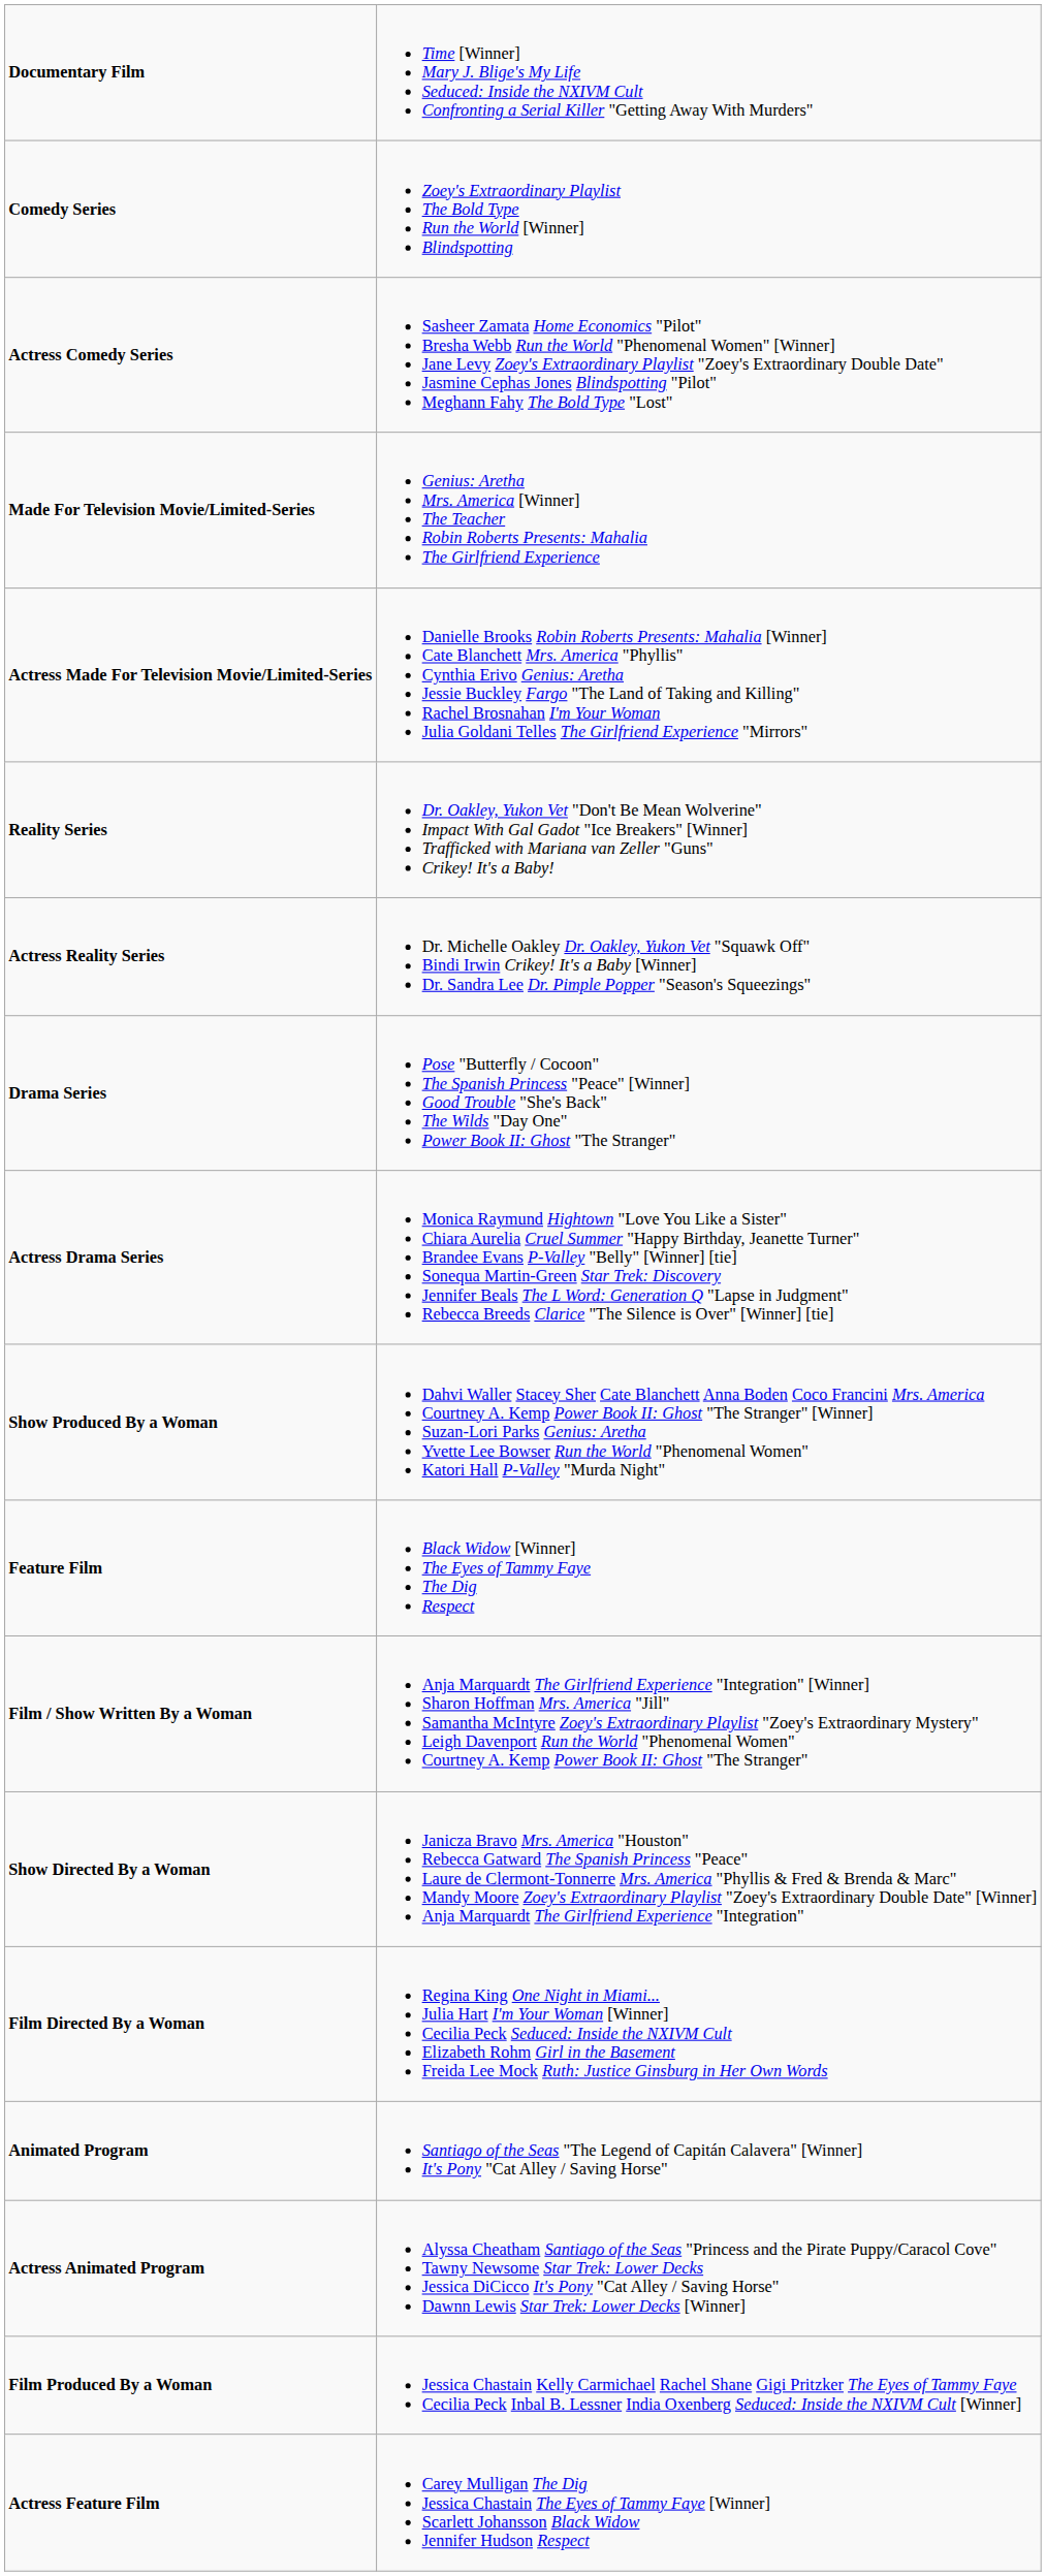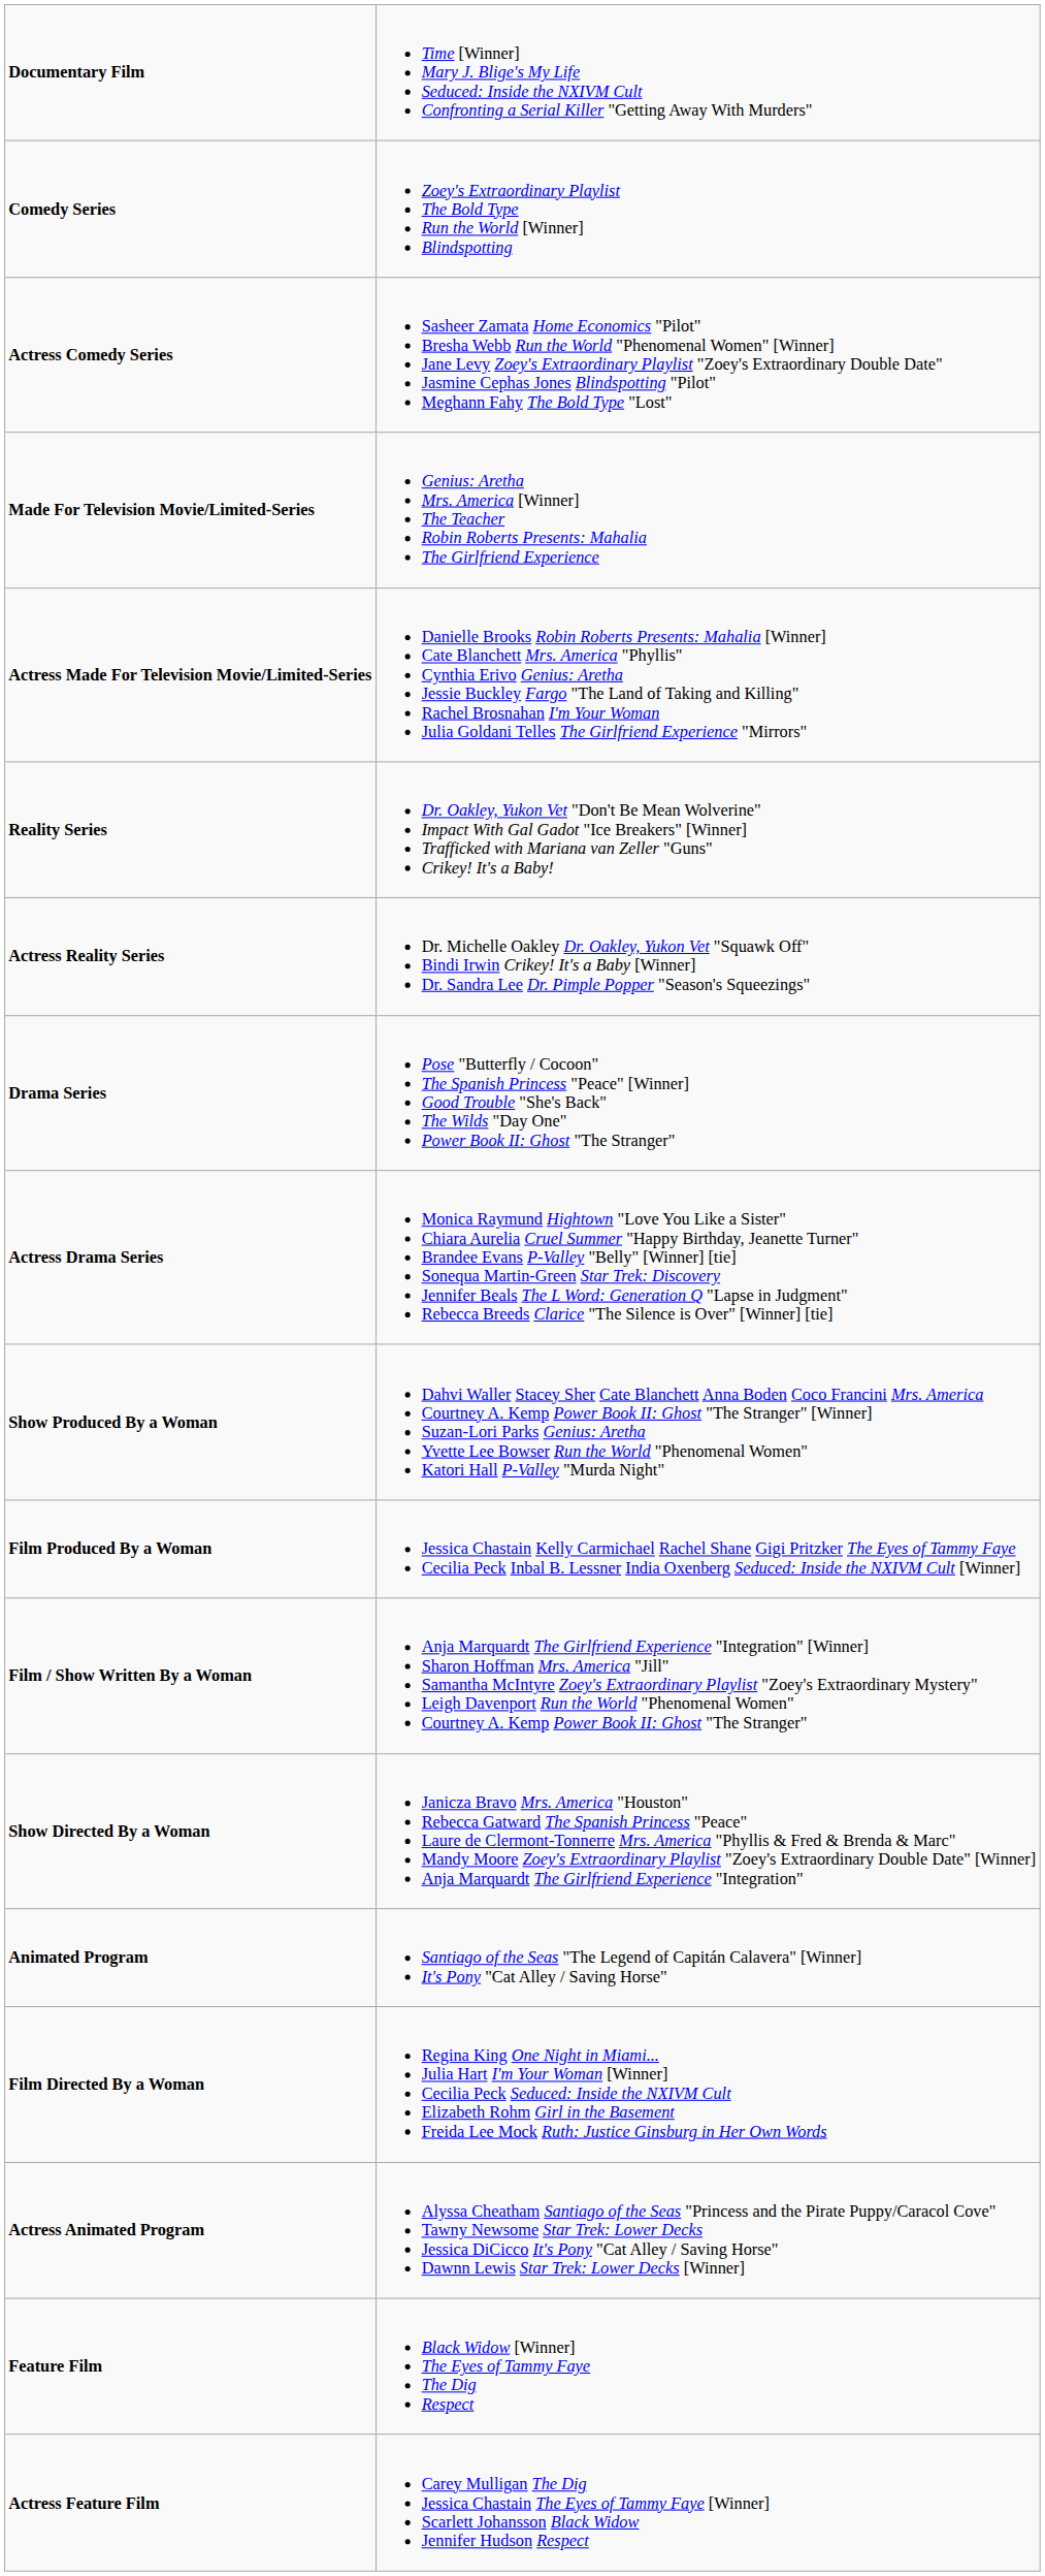 <table class="wikitable">
 <tr>
 <td><strong>Documentary Film</strong></td>
 <td><br><ul><li><em><a href='#'>Time</a></em> [Winner]</li><li><em><a href='#'>Mary J. Blige's My Life</a></em></li><li><em><a href='#'>Seduced: Inside the NXIVM Cult</a></em></li><li><em><a href='#'>Confronting a Serial Killer</a></em> "Getting Away With Murders"</li></ul></td>
 </tr>
 <tr>
 <td><strong>Comedy Series</strong></td>
 <td><br><ul><li><em><a href='#'>Zoey's Extraordinary Playlist</a></em></li><li><em><a href='#'>The Bold Type</a></em></li><li><em><a href='#'>Run the World</a></em> [Winner]</li><li><em><a href='#'>Blindspotting</a></em></li></ul></td>
 </tr>
 <tr>
 <td><strong>Actress Comedy Series</strong></td>
 <td><br><ul><li><a href='#'>Sasheer Zamata</a> <em><a href='#'>Home Economics</a></em> "Pilot"</li><li><a href='#'>Bresha Webb</a> <em><a href='#'>Run the World</a></em> "Phenomenal Women" [Winner]</li><li><a href='#'>Jane Levy</a> <em><a href='#'>Zoey's Extraordinary Playlist</a></em> "Zoey's Extraordinary Double Date"</li><li><a href='#'>Jasmine Cephas Jones</a> <em><a href='#'>Blindspotting</a></em> "Pilot"</li><li><a href='#'>Meghann Fahy</a> <em><a href='#'>The Bold Type</a></em> "Lost"</li></ul></td>
 </tr>
 <tr>
 <td><strong>Made For Television Movie/Limited-Series</strong></td>
 <td><br><ul><li><em><a href='#'>Genius: Aretha</a></em></li><li><em><a href='#'>Mrs. America</a></em> [Winner]</li><li><em><a href='#'>The Teacher</a></em></li><li><em><a href='#'>Robin Roberts Presents: Mahalia</a></em></li><li><em><a href='#'>The Girlfriend Experience</a></em></li></ul></td>
 </tr>
 <tr>
 <td><strong>Actress Made For Television Movie/Limited-Series</strong></td>
 <td><br><ul><li><a href='#'>Danielle Brooks</a> <em><a href='#'>Robin Roberts Presents: Mahalia</a></em> [Winner]</li><li><a href='#'>Cate Blanchett</a> <em><a href='#'>Mrs. America</a></em> "Phyllis"</li><li><a href='#'>Cynthia Erivo</a> <em><a href='#'>Genius: Aretha</a></em></li><li><a href='#'>Jessie Buckley</a> <em><a href='#'>Fargo</a></em> "The Land of Taking and Killing"</li><li><a href='#'>Rachel Brosnahan</a> <em><a href='#'>I'm Your Woman</a></em></li><li><a href='#'>Julia Goldani Telles</a> <em><a href='#'>The Girlfriend Experience</a></em> "Mirrors"</li></ul></td>
 </tr>
 <tr>
 <td><strong>Reality Series</strong></td>
 <td><br><ul><li><em><a href='#'>Dr. Oakley, Yukon Vet</a></em> "Don't Be Mean Wolverine"</li><li><em>Impact With Gal Gadot</em> "Ice Breakers" [Winner]</li><li><em>Trafficked with Mariana van Zeller</em> "Guns"</li><li><em>Crikey! It's a Baby!</em></li></ul></td>
 </tr>
 <tr>
 <td><strong>Actress Reality Series</strong></td>
 <td><br><ul><li>Dr. Michelle Oakley <em><a href='#'>Dr. Oakley, Yukon Vet</a></em> "Squawk Off"</li><li><a href='#'>Bindi Irwin</a> <em>Crikey! It's a Baby</em>  [Winner]</li><li><a href='#'>Dr. Sandra Lee</a> <em><a href='#'>Dr. Pimple Popper</a></em> "Season's Squeezings"</li></ul></td>
 </tr>
 <tr>
 <td><strong>Drama Series</strong></td>
 <td><br><ul><li><em><a href='#'>Pose</a></em> "Butterfly / Cocoon"</li><li><em><a href='#'>The Spanish Princess</a></em> "Peace" [Winner]</li><li><em><a href='#'>Good Trouble</a></em> "She's Back"</li><li><em><a href='#'>The Wilds</a></em> "Day One"</li><li><em><a href='#'>Power Book II: Ghost</a></em> "The Stranger"</li></ul></td>
 </tr>
 <tr>
 <td><strong>Actress Drama Series</strong></td>
 <td><br><ul><li><a href='#'>Monica Raymund</a> <em><a href='#'>Hightown</a></em> "Love You Like a Sister"</li><li><a href='#'>Chiara Aurelia</a> <em><a href='#'>Cruel Summer</a></em> "Happy Birthday, Jeanette Turner"</li><li><a href='#'>Brandee Evans</a> <em><a href='#'>P-Valley</a></em> "Belly" [Winner] [tie]</li><li><a href='#'>Sonequa Martin-Green</a> <em><a href='#'>Star Trek: Discovery</a></em></li><li><a href='#'>Jennifer Beals</a> <em><a href='#'>The L Word: Generation Q</a></em> "Lapse in Judgment"</li><li><a href='#'>Rebecca Breeds</a> <em><a href='#'>Clarice</a></em> "The Silence is Over" [Winner] [tie]</li></ul></td>
 </tr>
 <tr>
 <td><strong>Show Produced By a Woman</strong></td>
 <td><br><ul><li><a href='#'>Dahvi Waller</a> <a href='#'>Stacey Sher</a> <a href='#'>Cate Blanchett</a> <a href='#'>Anna Boden</a> <a href='#'>Coco Francini</a> <em><a href='#'>Mrs. America</a></em></li><li><a href='#'>Courtney A. Kemp</a> <em><a href='#'>Power Book II: Ghost</a></em> "The Stranger" [Winner]</li><li><a href='#'>Suzan-Lori Parks</a> <em><a href='#'>Genius: Aretha</a></em></li><li><a href='#'>Yvette Lee Bowser</a> <em><a href='#'>Run the World</a></em> "Phenomenal Women"</li><li><a href='#'>Katori Hall</a> <em><a href='#'>P-Valley</a></em> "Murda Night"</li></ul></td>
 </tr>
 <tr>
-<td><strong>Feature Film</strong></td>
-<td><br><ul><li><em><a href='#'>Black Widow</a></em> [Winner]</li><li><em><a href='#'>The Eyes of Tammy Faye</a></em></li><li><em><a href='#'>The Dig</a></em></li><li><em><a href='#'>Respect</a></em></li></ul></td>
+<td><strong>Film Produced By a Woman</strong></td>
+<td><br><ul><li><a href='#'>Jessica Chastain</a> <a href='#'>Kelly Carmichael</a> <a href='#'>Rachel Shane</a> <a href='#'>Gigi Pritzker</a> <em><a href='#'>The Eyes of Tammy Faye</a></em></li><li><a href='#'>Cecilia Peck</a> <a href='#'>Inbal B. Lessner</a> <a href='#'>India Oxenberg</a> <em><a href='#'>Seduced: Inside the NXIVM Cult</a></em> [Winner]</li></ul></td>
 </tr>
 <tr>
 <td><strong>Film / Show Written By a Woman</strong></td>
 <td><br><ul><li><a href='#'>Anja Marquardt</a> <em><a href='#'>The Girlfriend Experience</a></em> "Integration" [Winner]</li><li><a href='#'>Sharon Hoffman</a> <em><a href='#'>Mrs. America</a></em> "Jill"</li><li><a href='#'>Samantha McIntyre</a> <em><a href='#'>Zoey's Extraordinary Playlist</a></em> "Zoey's Extraordinary Mystery"</li><li><a href='#'>Leigh Davenport</a> <em><a href='#'>Run the World</a></em> "Phenomenal Women"</li><li><a href='#'>Courtney A. Kemp</a> <em><a href='#'>Power Book II: Ghost</a></em> "The Stranger"</li></ul></td>
 </tr>
 <tr>
 <td><strong>Show Directed By a Woman</strong></td>
 <td><br><ul><li><a href='#'>Janicza Bravo</a> <em><a href='#'>Mrs. America</a></em> "Houston"</li><li><a href='#'>Rebecca Gatward</a> <em><a href='#'>The Spanish Princess</a></em> "Peace"</li><li><a href='#'>Laure de Clermont-Tonnerre</a> <em><a href='#'>Mrs. America</a></em> "Phyllis & Fred & Brenda & Marc"</li><li><a href='#'>Mandy Moore</a> <em><a href='#'>Zoey's Extraordinary Playlist</a></em> "Zoey's Extraordinary Double Date" [Winner]</li><li><a href='#'>Anja Marquardt</a> <em><a href='#'>The Girlfriend Experience</a></em> "Integration"</li></ul></td>
 </tr>
 <tr>
+<td><strong>Animated Program</strong></td>
+<td><br><ul><li><em><a href='#'>Santiago of the Seas</a></em> "The Legend of Capitán Calavera"  [Winner]</li><li><em><a href='#'>It's Pony</a></em> "Cat Alley / Saving Horse"</li></ul></td>
+</tr>
+<tr>
 <td><strong>Film Directed By a Woman</strong></td>
 <td><br><ul><li><a href='#'>Regina King</a> <em><a href='#'>One Night in Miami...</a></em></li><li><a href='#'>Julia Hart</a> <em><a href='#'>I'm Your Woman</a></em> [Winner]</li><li><a href='#'>Cecilia Peck</a> <em><a href='#'>Seduced: Inside the NXIVM Cult</a></em></li><li><a href='#'>Elizabeth Rohm</a> <em><a href='#'>Girl in the Basement</a></em></li><li><a href='#'>Freida Lee Mock</a> <em><a href='#'>Ruth: Justice Ginsburg in Her Own Words</a></em></li></ul></td>
-</tr>
-<tr>
-<td><strong>Animated Program</strong></td>
-<td><br><ul><li><em><a href='#'>Santiago of the Seas</a></em> "The Legend of Capitán Calavera"  [Winner]</li><li><em><a href='#'>It's Pony</a></em> "Cat Alley / Saving Horse"</li></ul></td>
 </tr>
 <tr>
 <td><strong>Actress Animated Program</strong></td>
 <td><br><ul><li><a href='#'>Alyssa Cheatham</a> <em><a href='#'>Santiago of the Seas</a></em> "Princess and the Pirate Puppy/Caracol Cove"</li><li><a href='#'>Tawny Newsome</a> <em><a href='#'>Star Trek: Lower Decks</a></em></li><li><a href='#'>Jessica DiCicco</a> <em><a href='#'>It's Pony</a></em> "Cat Alley / Saving Horse"</li><li><a href='#'>Dawnn Lewis</a> <em><a href='#'>Star Trek: Lower Decks</a></em> [Winner]</li></ul></td>
 </tr>
 <tr>
-<td><strong>Film Produced By a Woman</strong></td>
-<td><br><ul><li><a href='#'>Jessica Chastain</a> <a href='#'>Kelly Carmichael</a> <a href='#'>Rachel Shane</a> <a href='#'>Gigi Pritzker</a> <em><a href='#'>The Eyes of Tammy Faye</a></em></li><li><a href='#'>Cecilia Peck</a> <a href='#'>Inbal B. Lessner</a> <a href='#'>India Oxenberg</a> <em><a href='#'>Seduced: Inside the NXIVM Cult</a></em> [Winner]</li></ul></td>
+<td><strong>Feature Film</strong></td>
+<td><br><ul><li><em><a href='#'>Black Widow</a></em> [Winner]</li><li><em><a href='#'>The Eyes of Tammy Faye</a></em></li><li><em><a href='#'>The Dig</a></em></li><li><em><a href='#'>Respect</a></em></li></ul></td>
 </tr>
 <tr>
 <td><strong>Actress Feature Film</strong></td>
 <td><br><ul><li><a href='#'>Carey Mulligan</a> <em><a href='#'>The Dig</a></em></li><li><a href='#'>Jessica Chastain</a> <em><a href='#'>The Eyes of Tammy Faye</a></em> [Winner]</li><li><a href='#'>Scarlett Johansson</a> <em><a href='#'>Black Widow</a></em></li><li><a href='#'>Jennifer Hudson</a> <em><a href='#'>Respect</a></em></li></ul></td>
 </tr>
 </table>
